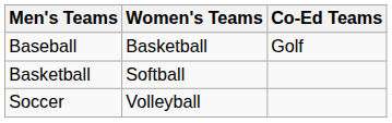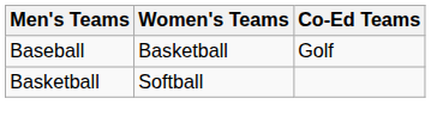 <table class="wikitable">
 <tr>
 <th>Men's Teams</th>
 <th>Women's Teams</th>
 <th>Co-Ed Teams</th>
 </tr>
 <tr>
 <td>Baseball</td>
 <td>Basketball</td>
 <td>Golf</td>
 </tr>
 <tr>
 <td>Basketball</td>
 <td>Softball</td>
 <td></td>
 </tr>
-<tr>
-<td>Soccer</td>
-<td>Volleyball</td>
-<td></td>
-</tr>
 </table>
